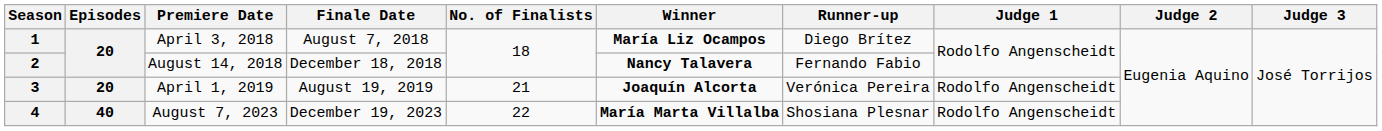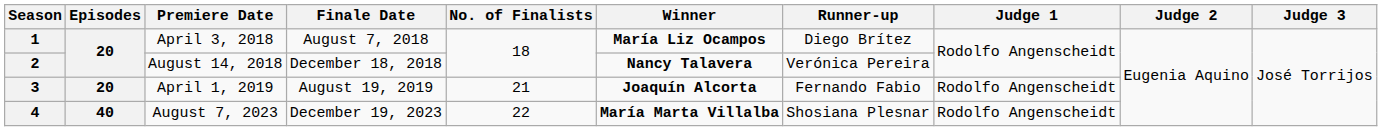 <table class="wikitable"  style="text-align:center; font-size:95%;">
 <tr>
 <th>Season</th>
 <th>Episodes</th>
 <th>Premiere Date</th>
 <th>Finale Date</th>
 <th>No. of Finalists</th>
 <th>Winner</th>
 <th>Runner-up</th>
 <th>Judge 1</th>
 <th>Judge 2</th>
 <th>Judge 3</th>
 </tr>
 <tr>
 <th>1</th>
 <th rowspan="2">20</th>
 <td>April 3, 2018</td>
 <td>August 7, 2018</td>
 <td rowspan="2">18</td>
 <td><strong>María Liz Ocampos</strong></td>
 <td>Diego Brítez</td>
 <td rowspan=2>Rodolfo Angenscheidt</td>
 <td rowspan="4">Eugenia Aquino</td>
 <td rowspan="4">José Torrijos</td>
 </tr>
 <tr>
 <th>2</th>
 <td>August 14, 2018</td>
 <td>December 18, 2018</td>
 <td><strong>Nancy Talavera</strong></td>
-<td>Fernando Fabio</td>
+<td>Verónica Pereira</td>
 </tr>
 <tr>
 <th>3</th>
 <th>20</th>
 <td>April 1, 2019</td>
 <td>August 19, 2019</td>
 <td>21</td>
 <td><strong>Joaquín Alcorta</strong></td>
-<td>Verónica Pereira</td>
+<td>Fernando Fabio</td>
 <td>Rodolfo Angenscheidt</td>
 </tr>
 <tr>
 <th>4</th>
 <th>40</th>
 <td>August 7, 2023</td>
 <td>December 19, 2023</td>
 <td>22</td>
 <td><strong>María Marta Villalba</strong></td>
 <td>Shosiana Plesnar</td>
 <td>Rodolfo Angenscheidt</td>
 </tr>
 </table>
